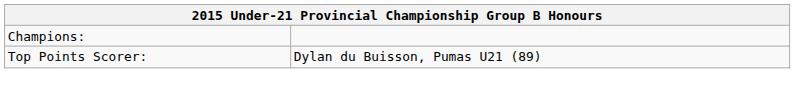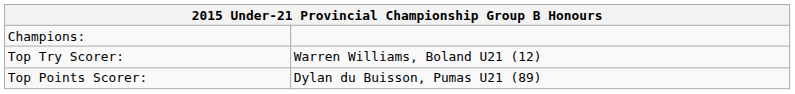 <table class="wikitable" style="text-align:left; font-size:100%; width:40%; margin:1em auto 1em auto;">
 <tr>
 <th colspan=2><strong>2015 Under-21 Provincial Championship Group B Honours</strong></th>
 </tr>
 <tr>
 <td>Champions:</td>
 <td></td>
 </tr>
 <tr>
+<td>Top Try Scorer:</td>
+<td>Warren Williams, Boland U21 (12)</td>
+</tr>
+<tr>
 <td>Top Points Scorer:</td>
 <td>Dylan du Buisson, Pumas U21 (89)</td>
 </tr>
 </table>
